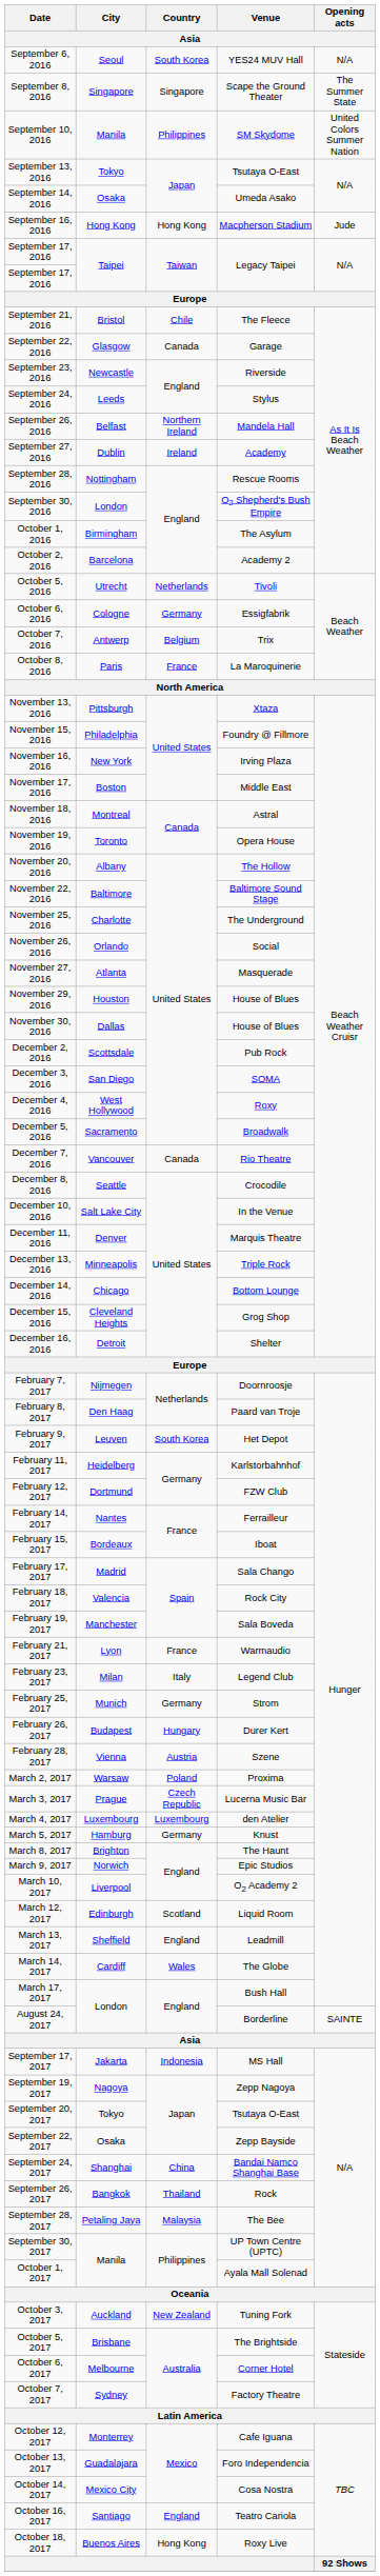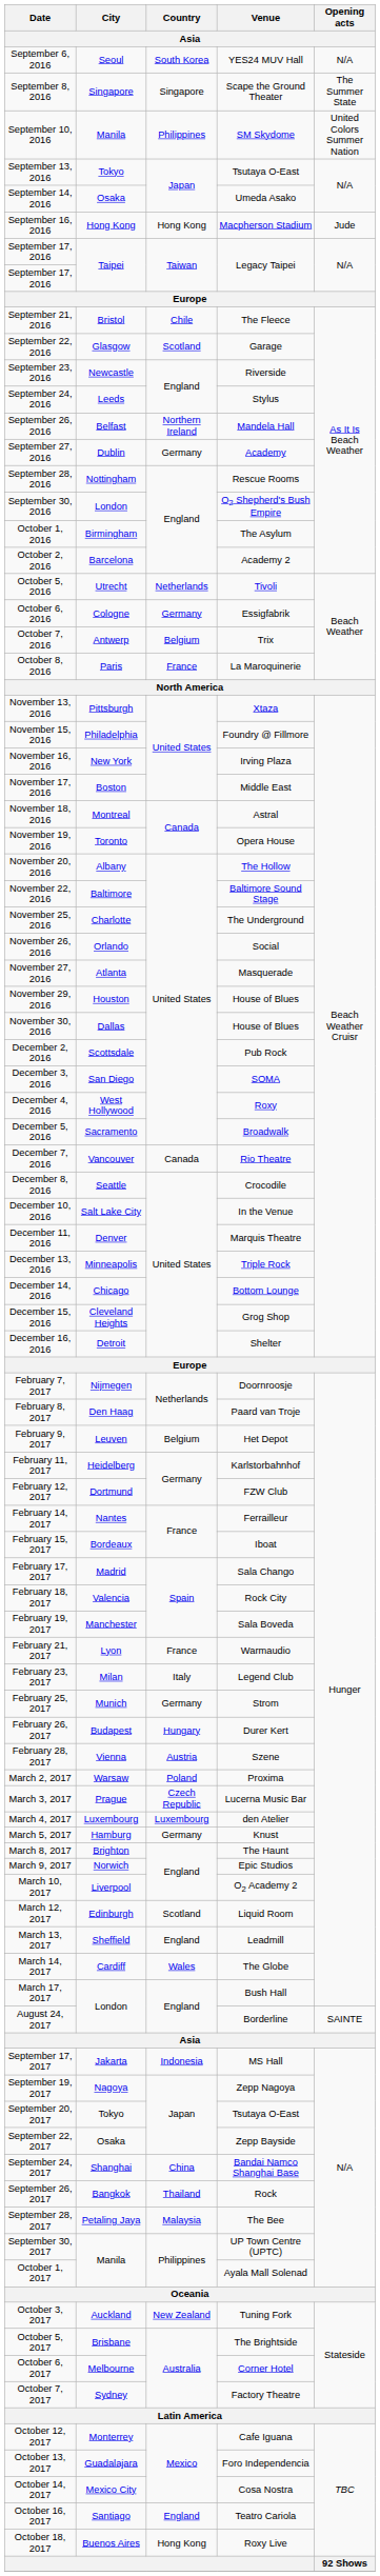 <table class="wikitable" style="text-align:center;">
 <tr>
 <th scope="col" style="width:12em;">Date</th>
 <th scope="col" style="width:10em;">City</th>
 <th scope="col" style="width:10em;">Country</th>
 <th scope="col" style="width:16em;">Venue</th>
 <th scope="col" style="width:10em;">Opening acts</th>
 </tr>
 <tr>
 <th colspan="5">Asia</th>
 </tr>
 <tr>
 <td>September 6, 2016</td>
 <td rowspan="1"><a href='#'>Seoul</a></td>
 <td rowspan="1"><a href='#'>South Korea</a></td>
 <td rowspan="1">YES24 MUV Hall</td>
 <td rowspan="1">N/A</td>
 </tr>
 <tr>
 <td>September 8, 2016</td>
 <td rowspan="1"><a href='#'>Singapore</a></td>
 <td rowspan="1">Singapore</td>
 <td rowspan="1">Scape the Ground Theater</td>
 <td rowspan="1">The Summer State</td>
 </tr>
 <tr>
 <td>September 10, 2016</td>
 <td><a href='#'>Manila</a></td>
 <td><a href='#'>Philippines</a></td>
 <td><a href='#'>SM Skydome</a></td>
 <td rowspan="1">United Colors Summer Nation</td>
 </tr>
 <tr>
 <td>September 13, 2016</td>
 <td><a href='#'>Tokyo</a></td>
 <td rowspan="2"><a href='#'>Japan</a></td>
 <td>Tsutaya O-East</td>
 <td rowspan="2">N/A</td>
 </tr>
 <tr>
 <td>September 14, 2016</td>
 <td rowspan="1"><a href='#'>Osaka</a></td>
 <td>Umeda Asako</td>
 </tr>
 <tr>
 <td>September 16, 2016</td>
 <td><a href='#'>Hong Kong</a></td>
 <td>Hong Kong</td>
 <td><a href='#'>Macpherson Stadium</a></td>
 <td>Jude</td>
 </tr>
 <tr>
 <td>September 17, 2016</td>
 <td rowspan="2"><a href='#'>Taipei</a></td>
 <td rowspan="2"><a href='#'>Taiwan</a></td>
 <td rowspan="2">Legacy Taipei</td>
 <td rowspan="2">N/A</td>
 </tr>
 <tr>
 <td>September 17, 2016</td>
 </tr>
 <tr>
 <th colspan="5">Europe</th>
 </tr>
 <tr>
 <td>September 21, 2016</td>
 <td rowspan="1"><a href='#'>Bristol</a></td>
 <td><a href='#'>Chile</a></td>
 <td rowspan="1">The Fleece</td>
 <td rowspan="10"><a href='#'>As It Is</a><br>Beach Weather</td>
 </tr>
 <tr>
 <td>September 22, 2016</td>
 <td rowspan="1"><a href='#'>Glasgow</a></td>
-<td>Canada</td>
+<td><a href='#'>Scotland</a></td>
 <td rowspan="1">Garage</td>
 </tr>
 <tr>
 <td>September 23, 2016</td>
 <td><a href='#'>Newcastle</a></td>
 <td rowspan="2">England</td>
 <td>Riverside</td>
 </tr>
 <tr>
 <td>September 24, 2016</td>
 <td><a href='#'>Leeds</a></td>
 <td>Stylus</td>
 </tr>
 <tr>
 <td>September 26, 2016</td>
 <td><a href='#'>Belfast</a></td>
 <td><a href='#'>Northern Ireland</a></td>
 <td><a href='#'>Mandela Hall</a></td>
 </tr>
 <tr>
 <td>September 27, 2016</td>
 <td><a href='#'>Dublin</a></td>
-<td><a href='#'>Ireland</a></td>
+<td>Germany</td>
 <td><a href='#'>Academy</a></td>
 </tr>
 <tr>
 <td>September 28, 2016</td>
 <td><a href='#'>Nottingham</a></td>
 <td rowspan="4">England</td>
 <td>Rescue Rooms</td>
 </tr>
 <tr>
 <td>September 30, 2016</td>
 <td><a href='#'>London</a></td>
 <td><a href='#'>O<sub>2</sub> Shepherd's Bush Empire</a></td>
 </tr>
 <tr>
 <td>October 1, 2016</td>
 <td><a href='#'>Birmingham</a></td>
 <td>The Asylum</td>
 </tr>
 <tr>
 <td>October 2, 2016</td>
 <td><a href='#'>Barcelona</a></td>
 <td>Academy 2</td>
 </tr>
 <tr>
 <td>October 5, 2016</td>
 <td><a href='#'>Utrecht</a></td>
 <td><a href='#'>Netherlands</a></td>
 <td><a href='#'>Tivoli</a></td>
 <td rowspan="4">Beach Weather</td>
 </tr>
 <tr>
 <td>October 6, 2016</td>
 <td><a href='#'>Cologne</a></td>
 <td><a href='#'>Germany</a></td>
 <td>Essigfabrik</td>
 </tr>
 <tr>
 <td>October 7, 2016</td>
 <td><a href='#'>Antwerp</a></td>
 <td><a href='#'>Belgium</a></td>
 <td>Trix</td>
 </tr>
 <tr>
 <td>October 8, 2016</td>
 <td><a href='#'>Paris</a></td>
 <td><a href='#'>France</a></td>
 <td>La Maroquinerie</td>
 </tr>
 <tr>
 <th colspan="5">North America</th>
 </tr>
 <tr>
 <td>November 13, 2016</td>
 <td rowspan="1"><a href='#'>Pittsburgh</a></td>
 <td rowspan="4"><a href='#'>United States</a></td>
 <td rowspan="1"><a href='#'>Xtaza</a></td>
 <td rowspan="25">Beach Weather<br>Cruisr</td>
 </tr>
 <tr>
 <td>November 15, 2016</td>
 <td rowspan="1"><a href='#'>Philadelphia</a></td>
 <td rowspan="1">Foundry @ Fillmore</td>
 </tr>
 <tr>
 <td>November 16, 2016</td>
 <td><a href='#'>New York</a></td>
 <td>Irving Plaza</td>
 </tr>
 <tr>
 <td>November 17, 2016</td>
 <td><a href='#'>Boston</a></td>
 <td>Middle East</td>
 </tr>
 <tr>
 <td>November 18, 2016</td>
 <td><a href='#'>Montreal</a></td>
 <td rowspan="2"><a href='#'>Canada</a></td>
 <td>Astral</td>
 </tr>
 <tr>
 <td>November 19, 2016</td>
 <td><a href='#'>Toronto</a></td>
 <td>Opera House</td>
 </tr>
 <tr>
 <td>November 20, 2016</td>
 <td><a href='#'>Albany</a></td>
 <td rowspan="11">United States</td>
 <td><a href='#'>The Hollow</a></td>
 </tr>
 <tr>
 <td>November 22, 2016</td>
 <td><a href='#'>Baltimore</a></td>
 <td><a href='#'>Baltimore Sound Stage</a></td>
 </tr>
 <tr>
 <td>November 25, 2016</td>
 <td><a href='#'>Charlotte</a></td>
 <td>The Underground</td>
 </tr>
 <tr>
 <td>November 26, 2016</td>
 <td><a href='#'>Orlando</a></td>
 <td>Social</td>
 </tr>
 <tr>
 <td>November 27, 2016</td>
 <td><a href='#'>Atlanta</a></td>
 <td>Masquerade</td>
 </tr>
 <tr>
 <td>November 29, 2016</td>
 <td><a href='#'>Houston</a></td>
 <td>House of Blues</td>
 </tr>
 <tr>
 <td>November 30, 2016</td>
 <td><a href='#'>Dallas</a></td>
 <td>House of Blues</td>
 </tr>
 <tr>
 <td>December 2, 2016</td>
 <td><a href='#'>Scottsdale</a></td>
 <td>Pub Rock</td>
 </tr>
 <tr>
 <td>December 3, 2016</td>
 <td><a href='#'>San Diego</a></td>
 <td><a href='#'>SOMA</a></td>
 </tr>
 <tr>
 <td>December 4, 2016</td>
 <td><a href='#'>West Hollywood</a></td>
 <td><a href='#'>Roxy</a></td>
 </tr>
 <tr>
 <td>December 5, 2016</td>
 <td><a href='#'>Sacramento</a></td>
 <td><a href='#'>Broadwalk</a></td>
 </tr>
 <tr>
 <td>December 7, 2016</td>
 <td><a href='#'>Vancouver</a></td>
 <td>Canada</td>
 <td><a href='#'>Rio Theatre</a></td>
 </tr>
 <tr>
 <td>December 8, 2016</td>
 <td><a href='#'>Seattle</a></td>
 <td rowspan="7">United States</td>
 <td>Crocodile</td>
 </tr>
 <tr>
 <td>December 10, 2016</td>
 <td><a href='#'>Salt Lake City</a></td>
 <td>In the Venue</td>
 </tr>
 <tr>
 <td>December 11, 2016</td>
 <td><a href='#'>Denver</a></td>
 <td>Marquis Theatre</td>
 </tr>
 <tr>
 <td>December 13, 2016</td>
 <td><a href='#'>Minneapolis</a></td>
 <td><a href='#'>Triple Rock</a></td>
 </tr>
 <tr>
 <td>December 14, 2016</td>
 <td><a href='#'>Chicago</a></td>
 <td><a href='#'>Bottom Lounge</a></td>
 </tr>
 <tr>
 <td>December 15, 2016</td>
 <td><a href='#'>Cleveland Heights</a></td>
 <td>Grog Shop</td>
 </tr>
 <tr>
 <td>December 16, 2016</td>
 <td><a href='#'>Detroit</a></td>
 <td>Shelter</td>
 </tr>
 <tr>
 <th colspan="5">Europe</th>
 </tr>
 <tr>
 <td>February 7, 2017</td>
 <td rowspan="1"><a href='#'>Nijmegen</a></td>
 <td rowspan="2">Netherlands</td>
 <td rowspan="1">Doornroosje</td>
 <td rowspan="26">Hunger</td>
 </tr>
 <tr>
 <td>February 8, 2017</td>
 <td rowspan="1"><a href='#'>Den Haag</a></td>
 <td rowspan="1">Paard van Troje</td>
 </tr>
 <tr>
 <td>February 9, 2017</td>
 <td><a href='#'>Leuven</a></td>
-<td rowspan="1"><a href='#'>South Korea</a></td>
+<td>Belgium</td>
 <td>Het Depot</td>
 </tr>
 <tr>
 <td>February 11, 2017</td>
 <td><a href='#'>Heidelberg</a></td>
 <td rowspan="2">Germany</td>
 <td>Karlstorbahnhof</td>
 </tr>
 <tr>
 <td>February 12, 2017</td>
 <td><a href='#'>Dortmund</a></td>
 <td>FZW Club</td>
 </tr>
 <tr>
 <td>February 14, 2017</td>
 <td><a href='#'>Nantes</a></td>
 <td rowspan="2">France</td>
 <td>Ferrailleur</td>
 </tr>
 <tr>
 <td>February 15, 2017</td>
 <td><a href='#'>Bordeaux</a></td>
 <td>Iboat</td>
 </tr>
 <tr>
 <td>February 17, 2017</td>
 <td><a href='#'>Madrid</a></td>
 <td rowspan="3"><a href='#'>Spain</a></td>
 <td>Sala Chango</td>
 </tr>
 <tr>
 <td>February 18, 2017</td>
 <td><a href='#'>Valencia</a></td>
 <td>Rock City</td>
 </tr>
 <tr>
 <td>February 19, 2017</td>
 <td><a href='#'>Manchester</a></td>
 <td>Sala Boveda</td>
 </tr>
 <tr>
 <td>February 21, 2017</td>
 <td><a href='#'>Lyon</a></td>
 <td>France</td>
 <td>Warmaudio</td>
 </tr>
 <tr>
 <td>February 23, 2017</td>
 <td><a href='#'>Milan</a></td>
 <td>Italy</td>
 <td>Legend Club</td>
 </tr>
 <tr>
 <td>February 25, 2017</td>
 <td><a href='#'>Munich</a></td>
 <td>Germany</td>
 <td>Strom</td>
 </tr>
 <tr>
 <td>February 26, 2017</td>
 <td><a href='#'>Budapest</a></td>
 <td><a href='#'>Hungary</a></td>
 <td>Durer Kert</td>
 </tr>
 <tr>
 <td>February 28, 2017</td>
 <td><a href='#'>Vienna</a></td>
 <td><a href='#'>Austria</a></td>
 <td>Szene</td>
 </tr>
 <tr>
 <td>March 2, 2017</td>
 <td><a href='#'>Warsaw</a></td>
 <td><a href='#'>Poland</a></td>
 <td>Proxima</td>
 </tr>
 <tr>
 <td>March 3, 2017</td>
 <td><a href='#'>Prague</a></td>
 <td><a href='#'>Czech Republic</a></td>
 <td>Lucerna Music Bar</td>
 </tr>
 <tr>
 <td>March 4, 2017</td>
 <td><a href='#'>Luxembourg</a></td>
 <td><a href='#'>Luxembourg</a></td>
 <td>den Atelier</td>
 </tr>
 <tr>
 <td>March 5, 2017</td>
 <td><a href='#'>Hamburg</a></td>
 <td>Germany</td>
 <td>Knust</td>
 </tr>
 <tr>
 <td>March 8, 2017</td>
 <td><a href='#'>Brighton</a></td>
 <td rowspan="3">England</td>
 <td>The Haunt</td>
 </tr>
 <tr>
 <td>March 9, 2017</td>
 <td><a href='#'>Norwich</a></td>
 <td>Epic Studios</td>
 </tr>
 <tr>
 <td>March 10, 2017</td>
 <td><a href='#'>Liverpool</a></td>
 <td>O<sub>2</sub> Academy 2</td>
 </tr>
 <tr>
 <td>March 12, 2017</td>
 <td><a href='#'>Edinburgh</a></td>
 <td>Scotland</td>
 <td>Liquid Room</td>
 </tr>
 <tr>
 <td>March 13, 2017</td>
 <td><a href='#'>Sheffield</a></td>
 <td>England</td>
 <td>Leadmill</td>
 </tr>
 <tr>
 <td>March 14, 2017</td>
 <td><a href='#'>Cardiff</a></td>
 <td><a href='#'>Wales</a></td>
 <td>The Globe</td>
 </tr>
 <tr>
 <td>March 17, 2017</td>
 <td rowspan="2">London</td>
 <td rowspan="2">England</td>
 <td>Bush Hall</td>
 </tr>
 <tr>
 <td>August 24, 2017</td>
 <td>Borderline</td>
 <td>SAINTE</td>
 </tr>
 <tr>
 <th colspan="5">Asia</th>
 </tr>
 <tr>
 <td>September 17, 2017</td>
 <td><a href='#'>Jakarta</a></td>
 <td><a href='#'>Indonesia</a></td>
 <td>MS Hall</td>
 <td rowspan="9">N/A</td>
 </tr>
 <tr>
 <td>September 19, 2017</td>
 <td><a href='#'>Nagoya</a></td>
 <td rowspan="3">Japan</td>
 <td>Zepp Nagoya</td>
 </tr>
 <tr>
 <td>September 20, 2017</td>
 <td>Tokyo</td>
 <td>Tsutaya O-East</td>
 </tr>
 <tr>
 <td>September 22, 2017</td>
 <td>Osaka</td>
 <td>Zepp Bayside</td>
 </tr>
 <tr>
 <td>September 24, 2017</td>
 <td><a href='#'>Shanghai</a></td>
 <td><a href='#'>China</a></td>
 <td><a href='#'>Bandai Namco Shanghai Base</a></td>
 </tr>
 <tr>
 <td>September 26, 2017</td>
 <td><a href='#'>Bangkok</a></td>
 <td><a href='#'>Thailand</a></td>
 <td>Rock</td>
 </tr>
 <tr>
 <td>September 28, 2017</td>
 <td><a href='#'>Petaling Jaya</a></td>
 <td><a href='#'>Malaysia</a></td>
 <td>The Bee</td>
 </tr>
 <tr>
 <td>September 30, 2017</td>
 <td rowspan="2">Manila</td>
 <td rowspan="2">Philippines</td>
 <td>UP Town Centre (UPTC)</td>
 </tr>
 <tr>
 <td>October 1, 2017</td>
 <td>Ayala Mall Solenad</td>
 </tr>
 <tr>
 <th colspan="5">Oceania</th>
 </tr>
 <tr>
 <td>October 3, 2017</td>
 <td><a href='#'>Auckland</a></td>
 <td><a href='#'>New Zealand</a></td>
 <td>Tuning Fork</td>
 <td rowspan="4">Stateside</td>
 </tr>
 <tr>
 <td>October 5, 2017</td>
 <td><a href='#'>Brisbane</a></td>
 <td rowspan="3"><a href='#'>Australia</a></td>
 <td>The Brightside</td>
 </tr>
 <tr>
 <td>October 6, 2017</td>
 <td><a href='#'>Melbourne</a></td>
 <td><a href='#'>Corner Hotel</a></td>
 </tr>
 <tr>
 <td>October 7, 2017</td>
 <td><a href='#'>Sydney</a></td>
 <td>Factory Theatre</td>
 </tr>
 <tr>
 <th colspan="5">Latin America</th>
 </tr>
 <tr>
 <td>October 12, 2017</td>
 <td><a href='#'>Monterrey</a></td>
 <td rowspan="3"><a href='#'>Mexico</a></td>
 <td>Cafe Iguana</td>
 <td rowspan="5"><em>TBC</em></td>
 </tr>
 <tr>
 <td>October 13, 2017</td>
 <td><a href='#'>Guadalajara</a></td>
 <td>Foro Independencia</td>
 </tr>
 <tr>
 <td>October 14, 2017</td>
 <td><a href='#'>Mexico City</a></td>
 <td>Cosa Nostra</td>
 </tr>
 <tr>
 <td>October 16, 2017</td>
 <td><a href='#'>Santiago</a></td>
 <td rowspan="1"><a href='#'>England</a></td>
 <td>Teatro Cariola</td>
 </tr>
 <tr>
 <td>October 18, 2017</td>
 <td><a href='#'>Buenos Aires</a></td>
 <td>Hong Kong</td>
 <td>Roxy Live</td>
 </tr>
 <tr>
 <th colspan="4"></th>
 <th scope="row" style="text-align:center;">92 Shows</th>
 </tr>
 <tr>
 </tr>
 </table>
